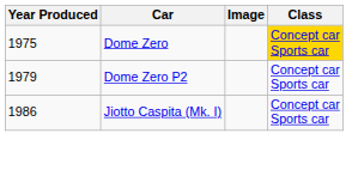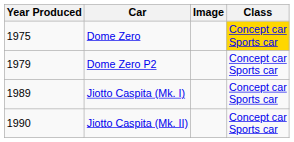 <table class="wikitable">
 <tr>
 <th>Year Produced</th>
 <th>Car</th>
 <th>Image</th>
 <th>Class</th>
 </tr>
 <tr>
 <td>1975</td>
 <td><a href='#'>Dome Zero</a></td>
 <td></td>
 <td style="background: gold;"><a href='#'>Concept car</a><br><a href='#'>Sports car</a></td>
 </tr>
 <tr>
 <td>1979</td>
 <td><a href='#'>Dome Zero P2</a></td>
 <td></td>
 <td><a href='#'>Concept car</a><br><a href='#'>Sports car</a></td>
 </tr>
 <tr>
-<td>1986</td>
+<td>1989</td>
 <td><a href='#'>Jiotto Caspita (Mk. I)</a></td>
 <td></td>
 <td><a href='#'>Concept car</a><br><a href='#'>Sports car</a></td>
 </tr>
+<tr>
+<td>1990</td>
+<td><a href='#'>Jiotto Caspita (Mk. II)</a></td>
+<td></td>
+<td><a href='#'>Concept car</a><br><a href='#'>Sports car</a></td>
+</tr>
 </table>
